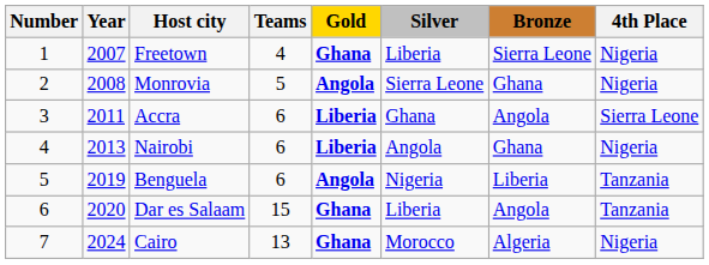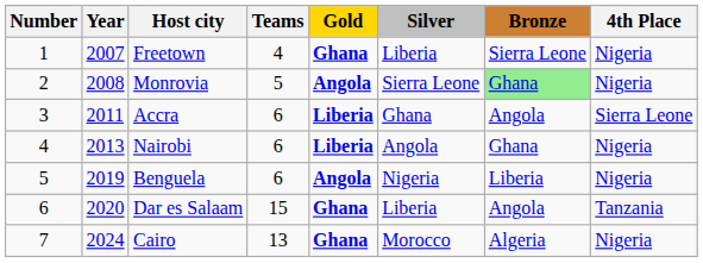 <table class="wikitable" style="font-size:90%">
 <tr>
 <th>Number</th>
 <th>Year</th>
 <th>Host city</th>
 <th>Teams</th>
 <td bgcolor=gold align=center><strong>Gold</strong></td>
 <td bgcolor=silver align=center><strong>Silver</strong></td>
 <td bgcolor=CD7F32 align=center><strong>Bronze</strong></td>
 <th>4th Place</th>
 </tr>
 <tr>
 <td align=center>1</td>
 <td><a href='#'>2007</a></td>
 <td align=left> <a href='#'>Freetown</a></td>
 <td align=center>4</td>
 <td> <strong><a href='#'>Ghana</a></strong></td>
 <td> <a href='#'>Liberia</a></td>
 <td> <a href='#'>Sierra Leone</a></td>
 <td> <a href='#'>Nigeria</a></td>
 </tr>
 <tr>
 <td align=center>2</td>
 <td><a href='#'>2008</a></td>
 <td align=left> <a href='#'>Monrovia</a></td>
 <td align=center>5</td>
 <td><strong> <a href='#'>Angola</a></strong></td>
 <td> <a href='#'>Sierra Leone</a></td>
-<td> <a href='#'>Ghana</a></td>
+<td style="background: lightgreen;"> <a href='#'>Ghana</a></td>
 <td> <a href='#'>Nigeria</a></td>
 </tr>
 <tr>
 <td align=center>3</td>
 <td><a href='#'>2011</a></td>
 <td align=left> <a href='#'>Accra</a></td>
 <td align=center>6</td>
 <td><strong> <a href='#'>Liberia</a></strong></td>
 <td> <a href='#'>Ghana</a></td>
 <td> <a href='#'>Angola</a></td>
 <td> <a href='#'>Sierra Leone</a></td>
 </tr>
 <tr>
 <td align=center>4</td>
 <td><a href='#'>2013</a></td>
 <td align=left> <a href='#'>Nairobi</a></td>
 <td align=center>6</td>
 <td><strong> <a href='#'>Liberia</a></strong></td>
 <td> <a href='#'>Angola</a></td>
 <td> <a href='#'>Ghana</a></td>
 <td> <a href='#'>Nigeria</a></td>
 </tr>
 <tr>
 <td align=center>5</td>
 <td><a href='#'>2019</a></td>
 <td align=left> <a href='#'>Benguela</a></td>
 <td align=center>6</td>
 <td><strong> <a href='#'>Angola</a></strong></td>
 <td> <a href='#'>Nigeria</a></td>
 <td> <a href='#'>Liberia</a></td>
-<td> <a href='#'>Tanzania</a></td>
+<td> <a href='#'>Nigeria</a></td>
 </tr>
 <tr>
 <td align=center>6</td>
 <td><a href='#'>2020</a></td>
 <td align=left> <a href='#'>Dar es Salaam</a></td>
 <td align=center>15</td>
 <td><strong> <a href='#'>Ghana</a></strong></td>
 <td> <a href='#'>Liberia</a></td>
 <td> <a href='#'>Angola</a></td>
 <td> <a href='#'>Tanzania</a></td>
 </tr>
 <tr>
 <td align=center>7</td>
 <td><a href='#'>2024</a></td>
 <td align=left> <a href='#'>Cairo</a></td>
 <td align=center>13</td>
 <td><strong> <a href='#'>Ghana</a></strong></td>
 <td> <a href='#'>Morocco</a></td>
 <td> <a href='#'>Algeria</a></td>
 <td> <a href='#'>Nigeria</a></td>
 </tr>
 </table>
